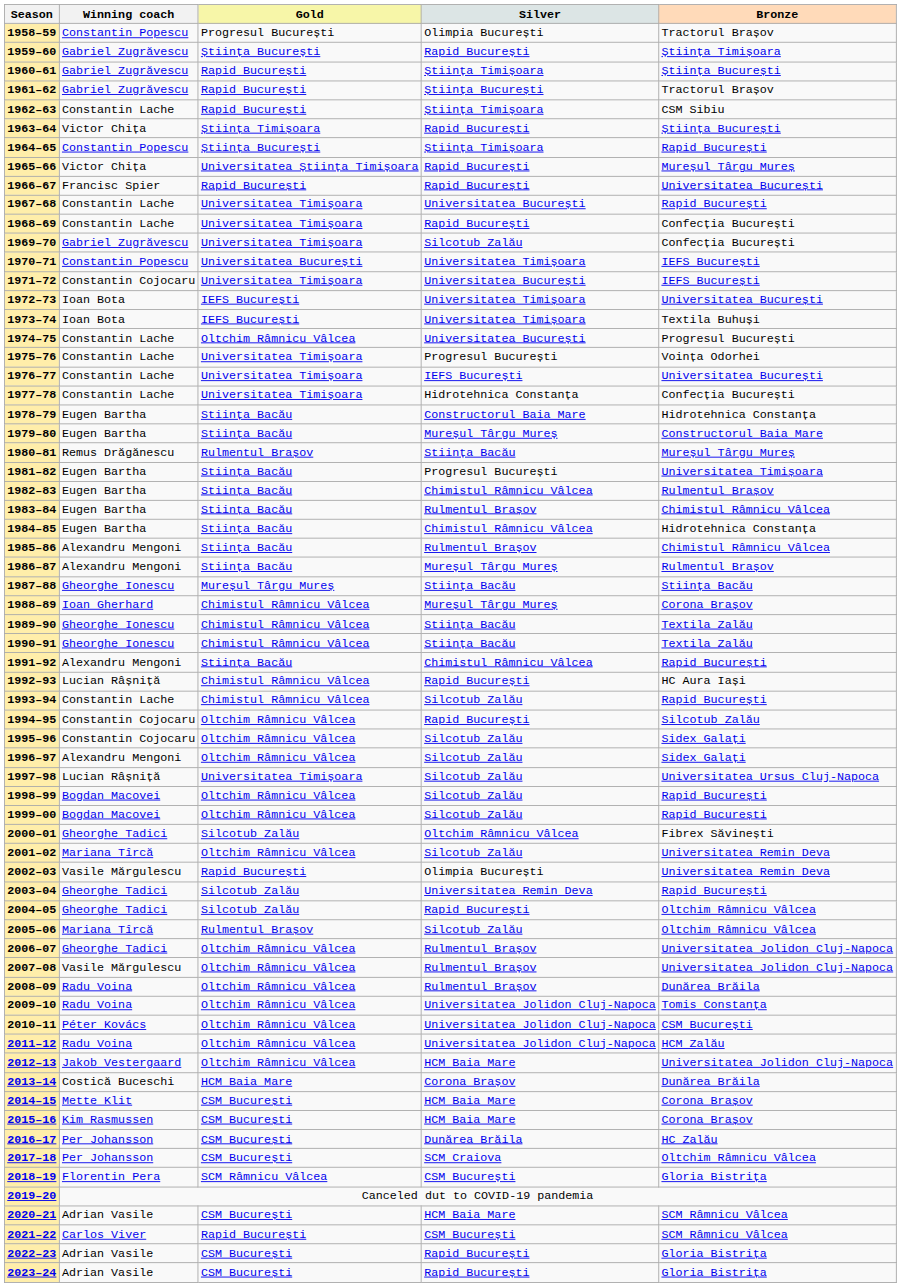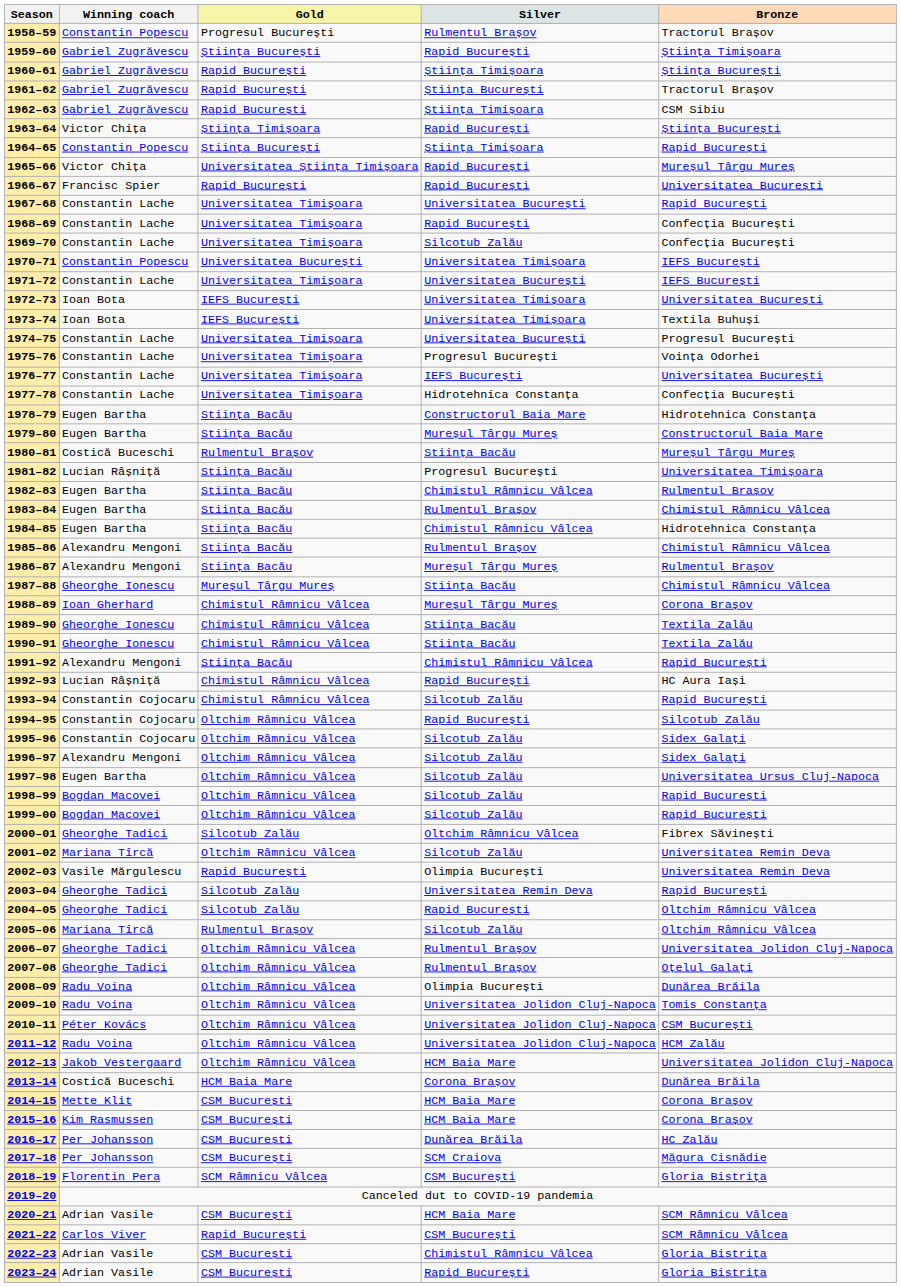 <table class="wikitable sortable plainrowheaders">
 <tr bgcolor="#efefef" align=left>
 <th>Season</th>
 <th scope="col">Winning coach</th>
 <th scope="col" style="background-color: #F7F6A8;"> Gold</th>
 <th scope="col" style="background-color: #DCE5E5;"> Silver</th>
 <th scope="col" style="background-color: #FFDAB9;"> Bronze</th>
 </tr>
 <tr>
 <th scope=row style="background-color: #FFEEAA">1958–59</th>
 <td><a href='#'>Constantin Popescu</a> </td>
 <td>Progresul București </td>
-<td>Olimpia București </td>
+<td><a href='#'>Rulmentul Brașov</a> </td>
 <td>Tractorul Brașov </td>
 </tr>
 <tr>
 <th scope=row style="background-color: #FFEEAA">1959–60</th>
 <td><a href='#'>Gabriel Zugrăvescu</a> </td>
 <td><a href='#'>Știința București</a> </td>
 <td><a href='#'>Rapid București</a> </td>
 <td><a href='#'>Știința Timișoara</a> </td>
 </tr>
 <tr>
 <th scope=row style="background-color: #FFEEAA">1960–61</th>
 <td><a href='#'>Gabriel Zugrăvescu</a> </td>
 <td><a href='#'>Rapid București</a> </td>
 <td><a href='#'>Știința Timișoara</a> </td>
 <td><a href='#'>Știința București</a> </td>
 </tr>
 <tr>
 <th scope=row style="background-color: #FFEEAA">1961–62</th>
 <td><a href='#'>Gabriel Zugrăvescu</a> </td>
 <td><a href='#'>Rapid București</a> </td>
 <td><a href='#'>Știința București</a> </td>
 <td>Tractorul Brașov </td>
 </tr>
 <tr>
 <th scope=row style="background-color: #FFEEAA">1962–63</th>
-<td>Constantin Lache </td>
+<td><a href='#'>Gabriel Zugrăvescu</a> </td>
 <td><a href='#'>Rapid București</a> </td>
 <td><a href='#'>Știința Timișoara</a> </td>
 <td>CSM Sibiu </td>
 </tr>
 <tr>
 <th scope=row style="background-color: #FFEEAA">1963–64</th>
 <td>Victor Chița </td>
 <td><a href='#'>Știința Timișoara</a> </td>
 <td><a href='#'>Rapid București</a> </td>
 <td><a href='#'>Știința București</a> </td>
 </tr>
 <tr>
 <th scope=row style="background-color: #FFEEAA">1964–65</th>
 <td><a href='#'>Constantin Popescu</a> </td>
 <td><a href='#'>Știința București</a> </td>
 <td><a href='#'>Știința Timișoara</a> </td>
 <td><a href='#'>Rapid București</a> </td>
 </tr>
 <tr>
 <th scope=row style="background-color: #FFEEAA">1965–66</th>
 <td>Victor Chița </td>
 <td><a href='#'>Universitatea Știința Timișoara</a> </td>
 <td><a href='#'>Rapid București</a> </td>
 <td><a href='#'>Mureșul Târgu Mureș</a> </td>
 </tr>
 <tr>
 <th scope=row style="background-color: #FFEEAA">1966–67</th>
 <td>Francisc Spier </td>
 <td><a href='#'>Rapid București</a> </td>
 <td><a href='#'>Rapid București</a> </td>
 <td><a href='#'>Universitatea București</a> </td>
 </tr>
 <tr>
 <th scope=row style="background-color: #FFEEAA">1967–68</th>
 <td>Constantin Lache </td>
 <td><a href='#'>Universitatea Timișoara</a> </td>
 <td><a href='#'>Universitatea București</a> </td>
 <td><a href='#'>Rapid București</a> </td>
 </tr>
 <tr>
 <th scope=row style="background-color: #FFEEAA">1968–69</th>
 <td>Constantin Lache </td>
 <td><a href='#'>Universitatea Timișoara</a> </td>
 <td><a href='#'>Rapid București</a> </td>
 <td>Confecția București </td>
 </tr>
 <tr>
 <th scope=row style="background-color: #FFEEAA">1969–70</th>
-<td><a href='#'>Gabriel Zugrăvescu</a> </td>
+<td>Constantin Lache </td>
 <td><a href='#'>Universitatea Timișoara</a> </td>
 <td><a href='#'>Silcotub Zalău</a> </td>
 <td>Confecția București </td>
 </tr>
 <tr>
 <th scope=row style="background-color: #FFEEAA">1970–71</th>
 <td><a href='#'>Constantin Popescu</a> </td>
 <td><a href='#'>Universitatea București</a> </td>
 <td><a href='#'>Universitatea Timișoara</a> </td>
 <td><a href='#'>IEFS București</a> </td>
 </tr>
 <tr>
 <th scope=row style="background-color: #FFEEAA">1971–72</th>
-<td>Constantin Cojocaru </td>
+<td>Constantin Lache </td>
 <td><a href='#'>Universitatea Timișoara</a> </td>
 <td><a href='#'>Universitatea București</a> </td>
 <td><a href='#'>IEFS București</a> </td>
 </tr>
 <tr>
 <th scope=row style="background-color: #FFEEAA">1972–73</th>
 <td>Ioan Bota </td>
 <td><a href='#'>IEFS București</a> </td>
 <td><a href='#'>Universitatea Timișoara</a> </td>
 <td><a href='#'>Universitatea București</a> </td>
 </tr>
 <tr>
 <th scope=row style="background-color: #FFEEAA">1973–74</th>
 <td>Ioan Bota </td>
 <td><a href='#'>IEFS București</a> </td>
 <td><a href='#'>Universitatea Timișoara</a> </td>
 <td>Textila Buhuși </td>
 </tr>
 <tr>
 <th scope=row style="background-color: #FFEEAA">1974–75</th>
 <td>Constantin Lache </td>
-<td><a href='#'>Oltchim Râmnicu Vâlcea</a> </td>
+<td><a href='#'>Universitatea Timișoara</a> </td>
 <td><a href='#'>Universitatea București</a> </td>
 <td>Progresul București </td>
 </tr>
 <tr>
 <th scope=row style="background-color: #FFEEAA">1975–76</th>
 <td>Constantin Lache </td>
 <td><a href='#'>Universitatea Timișoara</a> </td>
 <td>Progresul București </td>
 <td>Voința Odorhei </td>
 </tr>
 <tr>
 <th scope=row style="background-color: #FFEEAA">1976–77</th>
 <td>Constantin Lache </td>
 <td><a href='#'>Universitatea Timișoara</a> </td>
 <td><a href='#'>IEFS București</a> </td>
 <td><a href='#'>Universitatea București</a> </td>
 </tr>
 <tr>
 <th scope=row style="background-color: #FFEEAA">1977–78</th>
 <td>Constantin Lache </td>
 <td><a href='#'>Universitatea Timișoara</a> </td>
 <td>Hidrotehnica Constanța </td>
 <td>Confecția București </td>
 </tr>
 <tr>
 <th scope=row style="background-color: #FFEEAA">1978–79</th>
 <td>Eugen Bartha </td>
 <td><a href='#'>Stiința Bacău</a> </td>
 <td><a href='#'>Constructorul Baia Mare</a> </td>
 <td>Hidrotehnica Constanța </td>
 </tr>
 <tr>
 <th scope=row style="background-color: #FFEEAA">1979–80</th>
 <td>Eugen Bartha </td>
 <td><a href='#'>Stiința Bacău</a> </td>
 <td><a href='#'>Mureșul Târgu Mureș</a> </td>
 <td><a href='#'>Constructorul Baia Mare</a> </td>
 </tr>
 <tr>
 <th scope=row style="background-color: #FFEEAA">1980–81</th>
-<td>Remus Drăgănescu </td>
+<td>Costică Buceschi </td>
 <td><a href='#'>Rulmentul Brașov</a> </td>
 <td><a href='#'>Stiința Bacău</a> </td>
 <td><a href='#'>Mureșul Târgu Mureș</a> </td>
 </tr>
 <tr>
 <th scope=row style="background-color: #FFEEAA">1981–82</th>
-<td>Eugen Bartha </td>
+<td>Lucian Râșniță </td>
 <td><a href='#'>Stiința Bacău</a> </td>
 <td>Progresul București </td>
 <td><a href='#'>Universitatea Timișoara</a> </td>
 </tr>
 <tr>
 <th scope=row style="background-color: #FFEEAA">1982–83</th>
 <td>Eugen Bartha </td>
 <td><a href='#'>Stiința Bacău</a> </td>
 <td><a href='#'>Chimistul Râmnicu Vâlcea</a> </td>
 <td><a href='#'>Rulmentul Brașov</a> </td>
 </tr>
 <tr>
 <th scope=row style="background-color: #FFEEAA">1983–84</th>
 <td>Eugen Bartha </td>
 <td><a href='#'>Stiința Bacău</a> </td>
 <td><a href='#'>Rulmentul Brașov</a> </td>
 <td><a href='#'>Chimistul Râmnicu Vâlcea</a> </td>
 </tr>
 <tr>
 <th scope=row style="background-color: #FFEEAA">1984–85</th>
 <td>Eugen Bartha </td>
 <td><a href='#'>Stiința Bacău</a> </td>
 <td><a href='#'>Chimistul Râmnicu Vâlcea</a> </td>
 <td>Hidrotehnica Constanța </td>
 </tr>
 <tr>
 <th scope=row style="background-color: #FFEEAA">1985–86</th>
 <td>Alexandru Mengoni </td>
 <td><a href='#'>Stiința Bacău</a> </td>
 <td><a href='#'>Rulmentul Brașov</a> </td>
 <td><a href='#'>Chimistul Râmnicu Vâlcea</a> </td>
 </tr>
 <tr>
 <th scope=row style="background-color: #FFEEAA">1986–87</th>
 <td>Alexandru Mengoni </td>
 <td><a href='#'>Stiința Bacău</a> </td>
 <td><a href='#'>Mureșul Târgu Mureș</a> </td>
 <td><a href='#'>Rulmentul Brașov</a> </td>
 </tr>
 <tr>
 <th scope=row style="background-color: #FFEEAA">1987–88</th>
 <td><a href='#'>Gheorghe Ionescu</a> </td>
 <td><a href='#'>Mureșul Târgu Mureș</a> </td>
 <td><a href='#'>Stiința Bacău</a> </td>
-<td><a href='#'>Stiința Bacău</a> </td>
+<td><a href='#'>Chimistul Râmnicu Vâlcea</a> </td>
 </tr>
 <tr>
 <th scope=row style="background-color: #FFEEAA">1988–89</th>
 <td><a href='#'>Ioan Gherhard</a> </td>
 <td><a href='#'>Chimistul Râmnicu Vâlcea</a> </td>
 <td><a href='#'>Mureșul Târgu Mureș</a> </td>
 <td><a href='#'>Corona Brașov</a> </td>
 </tr>
 <tr>
 <th scope=row style="background-color: #FFEEAA">1989–90</th>
 <td><a href='#'>Gheorghe Ionescu</a> </td>
 <td><a href='#'>Chimistul Râmnicu Vâlcea</a> </td>
 <td><a href='#'>Stiința Bacău</a> </td>
 <td><a href='#'>Textila Zalău</a> </td>
 </tr>
 <tr>
 <th scope=row style="background-color: #FFEEAA">1990–91</th>
 <td><a href='#'>Gheorghe Ionescu</a> </td>
 <td><a href='#'>Chimistul Râmnicu Vâlcea</a> </td>
 <td><a href='#'>Stiința Bacău</a> </td>
 <td><a href='#'>Textila Zalău</a> </td>
 </tr>
 <tr>
 <th scope=row style="background-color: #FFEEAA">1991–92</th>
 <td>Alexandru Mengoni </td>
 <td><a href='#'>Stiința Bacău</a> </td>
 <td><a href='#'>Chimistul Râmnicu Vâlcea</a> </td>
 <td><a href='#'>Rapid București</a> </td>
 </tr>
 <tr>
 <th scope=row style="background-color: #FFEEAA">1992–93</th>
 <td>Lucian Râșniță </td>
 <td><a href='#'>Chimistul Râmnicu Vâlcea</a> </td>
 <td><a href='#'>Rapid București</a> </td>
 <td>HC Aura Iași </td>
 </tr>
 <tr>
 <th scope=row style="background-color: #FFEEAA">1993–94</th>
-<td>Constantin Lache </td>
+<td>Constantin Cojocaru </td>
 <td><a href='#'>Chimistul Râmnicu Vâlcea</a> </td>
 <td><a href='#'>Silcotub Zalău</a> </td>
 <td><a href='#'>Rapid București</a> </td>
 </tr>
 <tr>
 <th scope=row style="background-color: #FFEEAA">1994–95</th>
 <td>Constantin Cojocaru </td>
 <td><a href='#'>Oltchim Râmnicu Vâlcea</a> </td>
 <td><a href='#'>Rapid București</a> </td>
 <td><a href='#'>Silcotub Zalău</a> </td>
 </tr>
 <tr>
 <th scope=row style="background-color: #FFEEAA">1995–96</th>
 <td>Constantin Cojocaru </td>
 <td><a href='#'>Oltchim Râmnicu Vâlcea</a> </td>
 <td><a href='#'>Silcotub Zalău</a> </td>
 <td><a href='#'>Sidex Galați</a> </td>
 </tr>
 <tr>
 <th scope=row style="background-color: #FFEEAA">1996–97</th>
 <td>Alexandru Mengoni </td>
 <td><a href='#'>Oltchim Râmnicu Vâlcea</a> </td>
 <td><a href='#'>Silcotub Zalău</a> </td>
 <td><a href='#'>Sidex Galați</a> </td>
 </tr>
 <tr>
 <th scope=row style="background-color: #FFEEAA">1997–98</th>
-<td>Lucian Râșniță </td>
-<td><a href='#'>Universitatea Timișoara</a> </td>
+<td>Eugen Bartha </td>
+<td><a href='#'>Oltchim Râmnicu Vâlcea</a> </td>
 <td><a href='#'>Silcotub Zalău</a> </td>
 <td><a href='#'>Universitatea Ursus Cluj-Napoca</a> </td>
 </tr>
 <tr>
 <th scope=row style="background-color: #FFEEAA">1998–99</th>
 <td><a href='#'>Bogdan Macovei</a> </td>
 <td><a href='#'>Oltchim Râmnicu Vâlcea</a> </td>
 <td><a href='#'>Silcotub Zalău</a> </td>
 <td><a href='#'>Rapid București</a> </td>
 </tr>
 <tr>
 <th scope=row style="background-color: #FFEEAA">1999–00</th>
 <td><a href='#'>Bogdan Macovei</a> </td>
 <td><a href='#'>Oltchim Râmnicu Vâlcea</a> </td>
 <td><a href='#'>Silcotub Zalău</a> </td>
 <td><a href='#'>Rapid București</a> </td>
 </tr>
 <tr>
 <th scope=row style="background-color: #FFEEAA">2000–01</th>
 <td><a href='#'>Gheorghe Tadici</a> </td>
 <td><a href='#'>Silcotub Zalău</a> </td>
 <td><a href='#'>Oltchim Râmnicu Vâlcea</a> </td>
 <td>Fibrex Săvinești </td>
 </tr>
 <tr>
 <th scope=row style="background-color: #FFEEAA">2001–02</th>
 <td><a href='#'>Mariana Tîrcă</a> </td>
 <td><a href='#'>Oltchim Râmnicu Vâlcea</a> </td>
 <td><a href='#'>Silcotub Zalău</a> </td>
 <td><a href='#'>Universitatea Remin Deva</a> </td>
 </tr>
 <tr>
 <th scope=row style="background-color: #FFEEAA">2002–03</th>
 <td>Vasile Mărgulescu </td>
 <td><a href='#'>Rapid București</a> </td>
 <td>Olimpia București </td>
 <td><a href='#'>Universitatea Remin Deva</a> </td>
 </tr>
 <tr>
 <th scope=row style="background-color: #FFEEAA">2003–04</th>
 <td><a href='#'>Gheorghe Tadici</a> </td>
 <td><a href='#'>Silcotub Zalău</a> </td>
 <td><a href='#'>Universitatea Remin Deva</a> </td>
 <td><a href='#'>Rapid București</a> </td>
 </tr>
 <tr>
 <th scope=row style="background-color: #FFEEAA">2004–05</th>
 <td><a href='#'>Gheorghe Tadici</a> </td>
 <td><a href='#'>Silcotub Zalău</a> </td>
 <td><a href='#'>Rapid București</a> </td>
 <td><a href='#'>Oltchim Râmnicu Vâlcea</a> </td>
 </tr>
 <tr>
 <th scope=row style="background-color: #FFEEAA">2005–06</th>
 <td><a href='#'>Mariana Tîrcă</a> </td>
 <td><a href='#'>Rulmentul Brașov</a> </td>
 <td><a href='#'>Silcotub Zalău</a> </td>
 <td><a href='#'>Oltchim Râmnicu Vâlcea</a> </td>
 </tr>
 <tr>
 <th scope=row style="background-color: #FFEEAA">2006–07</th>
 <td><a href='#'>Gheorghe Tadici</a> </td>
 <td><a href='#'>Oltchim Râmnicu Vâlcea</a> </td>
 <td><a href='#'>Rulmentul Brașov</a> </td>
 <td><a href='#'>Universitatea Jolidon Cluj-Napoca</a> </td>
 </tr>
 <tr>
 <th scope=row style="background-color: #FFEEAA">2007–08</th>
-<td>Vasile Mărgulescu </td>
+<td><a href='#'>Gheorghe Tadici</a> </td>
 <td><a href='#'>Oltchim Râmnicu Vâlcea</a> </td>
 <td><a href='#'>Rulmentul Brașov</a> </td>
-<td><a href='#'>Universitatea Jolidon Cluj-Napoca</a> </td>
+<td><a href='#'>Oțelul Galați</a> </td>
 </tr>
 <tr>
 <th scope=row style="background-color: #FFEEAA">2008–09</th>
 <td><a href='#'>Radu Voina</a> </td>
 <td><a href='#'>Oltchim Râmnicu Vâlcea</a> </td>
-<td><a href='#'>Rulmentul Brașov</a> </td>
+<td>Olimpia București </td>
 <td><a href='#'>Dunărea Brăila</a> </td>
 </tr>
 <tr>
 <th scope=row style="background-color: #FFEEAA">2009–10</th>
 <td><a href='#'>Radu Voina</a> </td>
 <td><a href='#'>Oltchim Râmnicu Vâlcea</a> </td>
 <td><a href='#'>Universitatea Jolidon Cluj-Napoca</a> </td>
 <td><a href='#'>Tomis Constanța</a> </td>
 </tr>
 <tr>
 <th scope=row style="background-color: #FFEEAA">2010–11</th>
 <td><a href='#'>Péter Kovács</a> </td>
 <td><a href='#'>Oltchim Râmnicu Vâlcea</a> </td>
 <td><a href='#'>Universitatea Jolidon Cluj-Napoca</a> </td>
 <td><a href='#'>CSM București</a> </td>
 </tr>
 <tr>
 <th scope=row style="background-color: #FFEEAA"><a href='#'>2011–12</a></th>
 <td><a href='#'>Radu Voina</a> </td>
 <td><a href='#'>Oltchim Râmnicu Vâlcea</a> </td>
 <td><a href='#'>Universitatea Jolidon Cluj-Napoca</a> </td>
 <td><a href='#'>HCM Zalău</a> </td>
 </tr>
 <tr>
 <th scope=row style="background-color: #FFEEAA"><a href='#'>2012–13</a></th>
 <td><a href='#'>Jakob Vestergaard</a> </td>
 <td><a href='#'>Oltchim Râmnicu Vâlcea</a> </td>
 <td><a href='#'>HCM Baia Mare</a> </td>
 <td><a href='#'>Universitatea Jolidon Cluj-Napoca</a> </td>
 </tr>
 <tr>
 <th scope=row style="background-color: #FFEEAA"><a href='#'>2013–14</a></th>
 <td>Costică Buceschi </td>
 <td><a href='#'>HCM Baia Mare</a> </td>
 <td><a href='#'>Corona Brașov</a> </td>
 <td><a href='#'>Dunărea Brăila</a> </td>
 </tr>
 <tr>
 <th scope=row style="background-color: #FFEEAA"><a href='#'>2014–15</a></th>
 <td><a href='#'>Mette Klit</a> </td>
 <td><a href='#'>CSM București</a> </td>
 <td><a href='#'>HCM Baia Mare</a> </td>
 <td><a href='#'>Corona Brașov</a> </td>
 </tr>
 <tr>
 <th scope=row style="background-color: #FFEEAA"><a href='#'>2015–16</a></th>
 <td><a href='#'>Kim Rasmussen</a> </td>
 <td><a href='#'>CSM București</a> </td>
 <td><a href='#'>HCM Baia Mare</a> </td>
 <td><a href='#'>Corona Brașov</a> </td>
 </tr>
 <tr>
 <th scope=row style="background-color: #FFEEAA"><a href='#'>2016–17</a></th>
 <td><a href='#'>Per Johansson</a> </td>
 <td><a href='#'>CSM București</a> </td>
 <td><a href='#'>Dunărea Brăila</a> </td>
 <td><a href='#'>HC Zalău</a> </td>
 </tr>
 <tr>
 <th scope=row style="background-color: #FFEEAA"><a href='#'>2017–18</a></th>
 <td><a href='#'>Per Johansson</a> </td>
 <td><a href='#'>CSM București</a> </td>
 <td><a href='#'>SCM Craiova</a> </td>
-<td><a href='#'>Oltchim Râmnicu Vâlcea</a> </td>
+<td><a href='#'>Măgura Cisnădie</a> </td>
 </tr>
 <tr>
 <th scope=row style="background-color: #FFEEAA"><a href='#'>2018–19</a></th>
 <td><a href='#'>Florentin Pera</a> </td>
 <td><a href='#'>SCM Râmnicu Vâlcea</a> </td>
 <td><a href='#'>CSM București</a> </td>
 <td><a href='#'>Gloria Bistrița</a> </td>
 </tr>
 <tr>
 <th scope=row style="background-color: #FFEEAA"><a href='#'>2019–20</a></th>
 <td colspan=4 align=center>Canceled dut to COVID-19 pandemia</td>
 </tr>
 <tr>
 <th scope=row style="background-color: #FFEEAA"><a href='#'>2020–21</a></th>
 <td>Adrian Vasile </td>
 <td><a href='#'>CSM București</a> </td>
 <td><a href='#'>HCM Baia Mare</a> </td>
 <td><a href='#'>SCM Râmnicu Vâlcea</a> </td>
 </tr>
 <tr>
 <th scope=row style="background-color: #FFEEAA"><a href='#'>2021–22</a></th>
 <td><a href='#'>Carlos Viver</a> </td>
 <td><a href='#'>Rapid București</a> </td>
 <td><a href='#'>CSM București</a> </td>
 <td><a href='#'>SCM Râmnicu Vâlcea</a> </td>
 </tr>
 <tr>
 <th scope=row style="background-color: #FFEEAA"><a href='#'>2022–23</a></th>
 <td>Adrian Vasile </td>
 <td><a href='#'>CSM București</a> </td>
-<td><a href='#'>Rapid București</a> </td>
+<td><a href='#'>Chimistul Râmnicu Vâlcea</a> </td>
 <td><a href='#'>Gloria Bistrița</a> </td>
 </tr>
 <tr>
 <th scope=row style="background-color: #FFEEAA"><a href='#'>2023–24</a></th>
 <td>Adrian Vasile </td>
 <td><a href='#'>CSM București</a> </td>
 <td><a href='#'>Rapid București</a> </td>
 <td><a href='#'>Gloria Bistrița</a> </td>
 </tr>
 </table>
